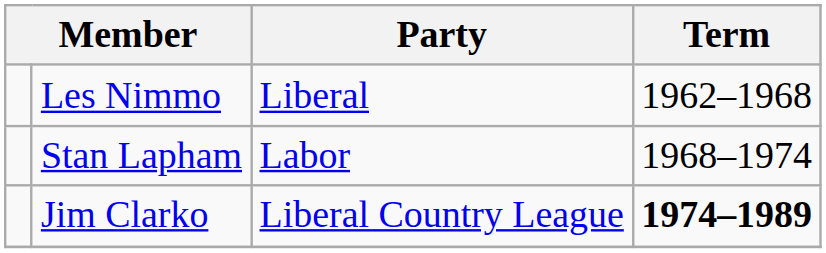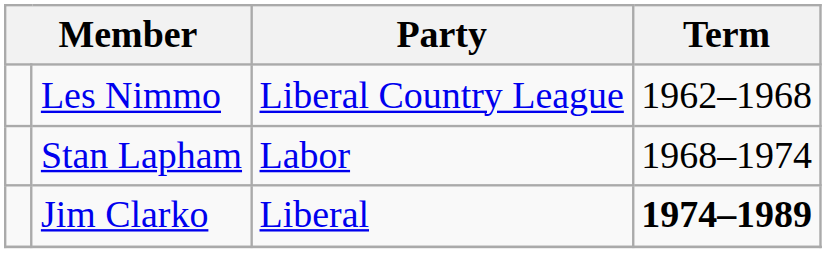 <table class="wikitable">
 <tr>
 <th colspan="2">Member</th>
 <th>Party</th>
 <th>Term</th>
 </tr>
 <tr>
 <td> </td>
 <td><a href='#'>Les Nimmo</a></td>
-<td><a href='#'>Liberal</a></td>
+<td><a href='#'>Liberal Country League</a></td>
 <td>1962–1968</td>
 </tr>
 <tr>
 <td> </td>
 <td><a href='#'>Stan Lapham</a></td>
 <td><a href='#'>Labor</a></td>
 <td>1968–1974</td>
 </tr>
 <tr>
 <td> </td>
 <td><a href='#'>Jim Clarko</a></td>
-<td><a href='#'>Liberal Country League</a></td>
+<td><a href='#'>Liberal</a></td>
 <td><strong>1974–1989</strong></td>
 </tr>
 <tr>
 </tr>
 </table>
